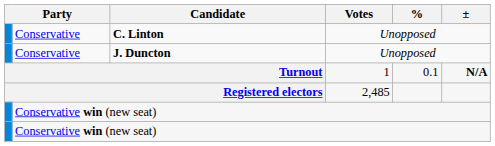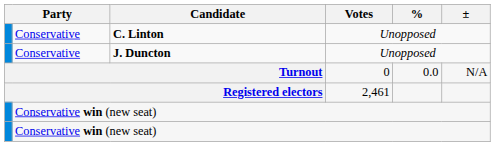 <table class=wikitable>
 <tr>
 <th scope="col" colspan="2" style="width: 130px">Party</th>
 <th scope="col" style="width: 17em">Candidate</th>
 <th scope="col" style="width: 5em">Votes</th>
 <th scope="col" style="width: 3.5em">%</th>
 <th scope="col" style="width: 3.5em">±</th>
 </tr>
 <tr>
 <td style="background:#0087DC;"></td>
 <td><a href='#'>Conservative</a></td>
 <td><strong>C. Linton</strong></td>
 <td style="text-align: center; "colspan="3"><em>Unopposed</em></td>
 </tr>
 <tr>
 <td style="background:#0087DC;"></td>
 <td><a href='#'>Conservative</a></td>
 <td><strong>J. Duncton</strong></td>
 <td style="text-align: center; "colspan="3"><em>Unopposed</em></td>
 </tr>
 <tr style="background-color:#F6F6F6">
 <th colspan="3" style="text-align: right; margin-right: 0.5em"><a href='#'>Turnout</a></th>
-<td style="text-align: right; margin-right: 0.5em">1</td>
-<td style="text-align: right; margin-right: 0.5em">0.1</td>
-<td style="text-align: right; margin-right: 0.5em"><strong>N/A</strong></td>
+<td style="text-align: right; margin-right: 0.5em">0</td>
+<td style="text-align: right; margin-right: 0.5em">0.0</td>
+<td style="text-align: right; margin-right: 0.5em">N/A</td>
 </tr>
 <tr style="background-color:#F6F6F6;">
 <th colspan="3" style="text-align:right;"><a href='#'>Registered electors</a></th>
-<td style="text-align:right; margin-right:0.5em">2,485</td>
+<td style="text-align:right; margin-right:0.5em">2,461</td>
 <td></td>
 <td></td>
 </tr>
 <tr style="background-color:#F6F6F6">
 <td style="background:#0087DC;"></td>
 <td colspan="5"><a href='#'>Conservative</a> <strong>win</strong> (new seat)</td>
 </tr>
 <tr style="background-color:#F6F6F6">
 <td style="background:#0087DC;"></td>
 <td colspan="5"><a href='#'>Conservative</a> <strong>win</strong> (new seat)</td>
 </tr>
 </table>
